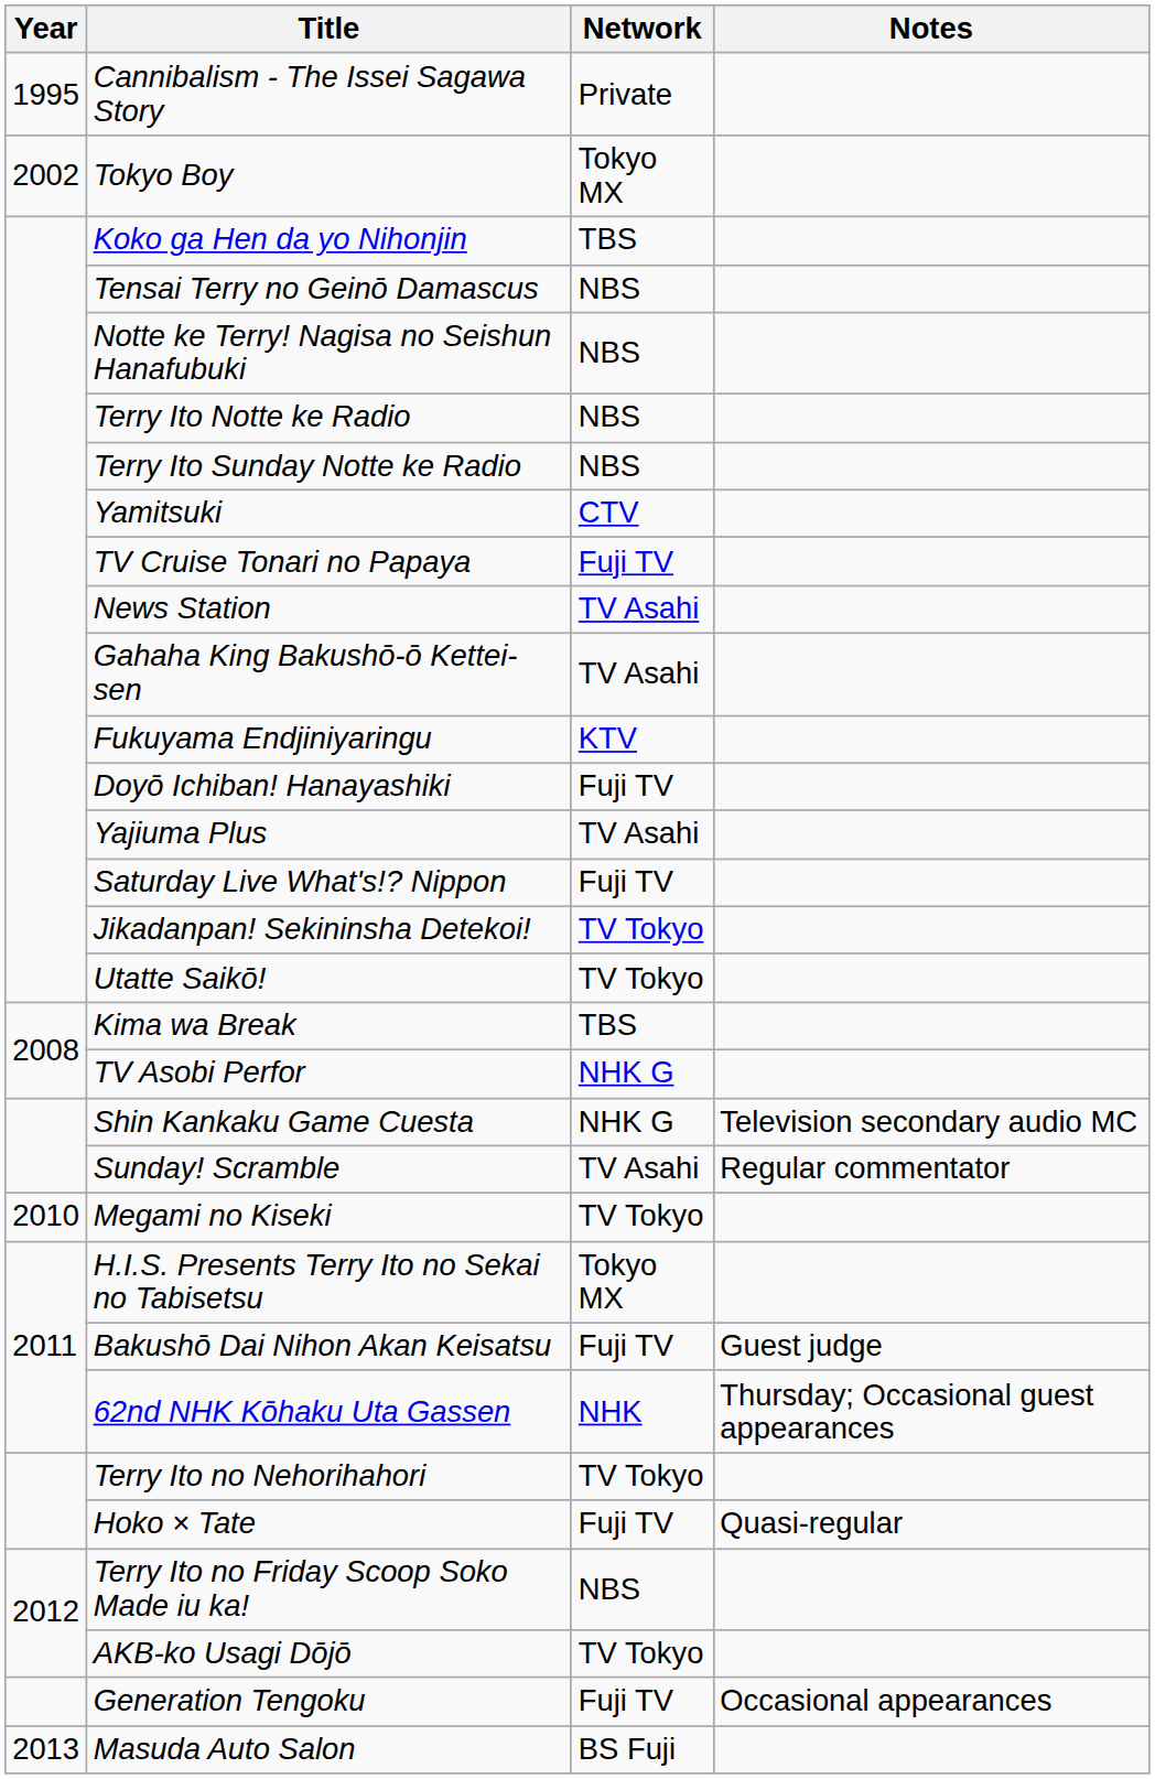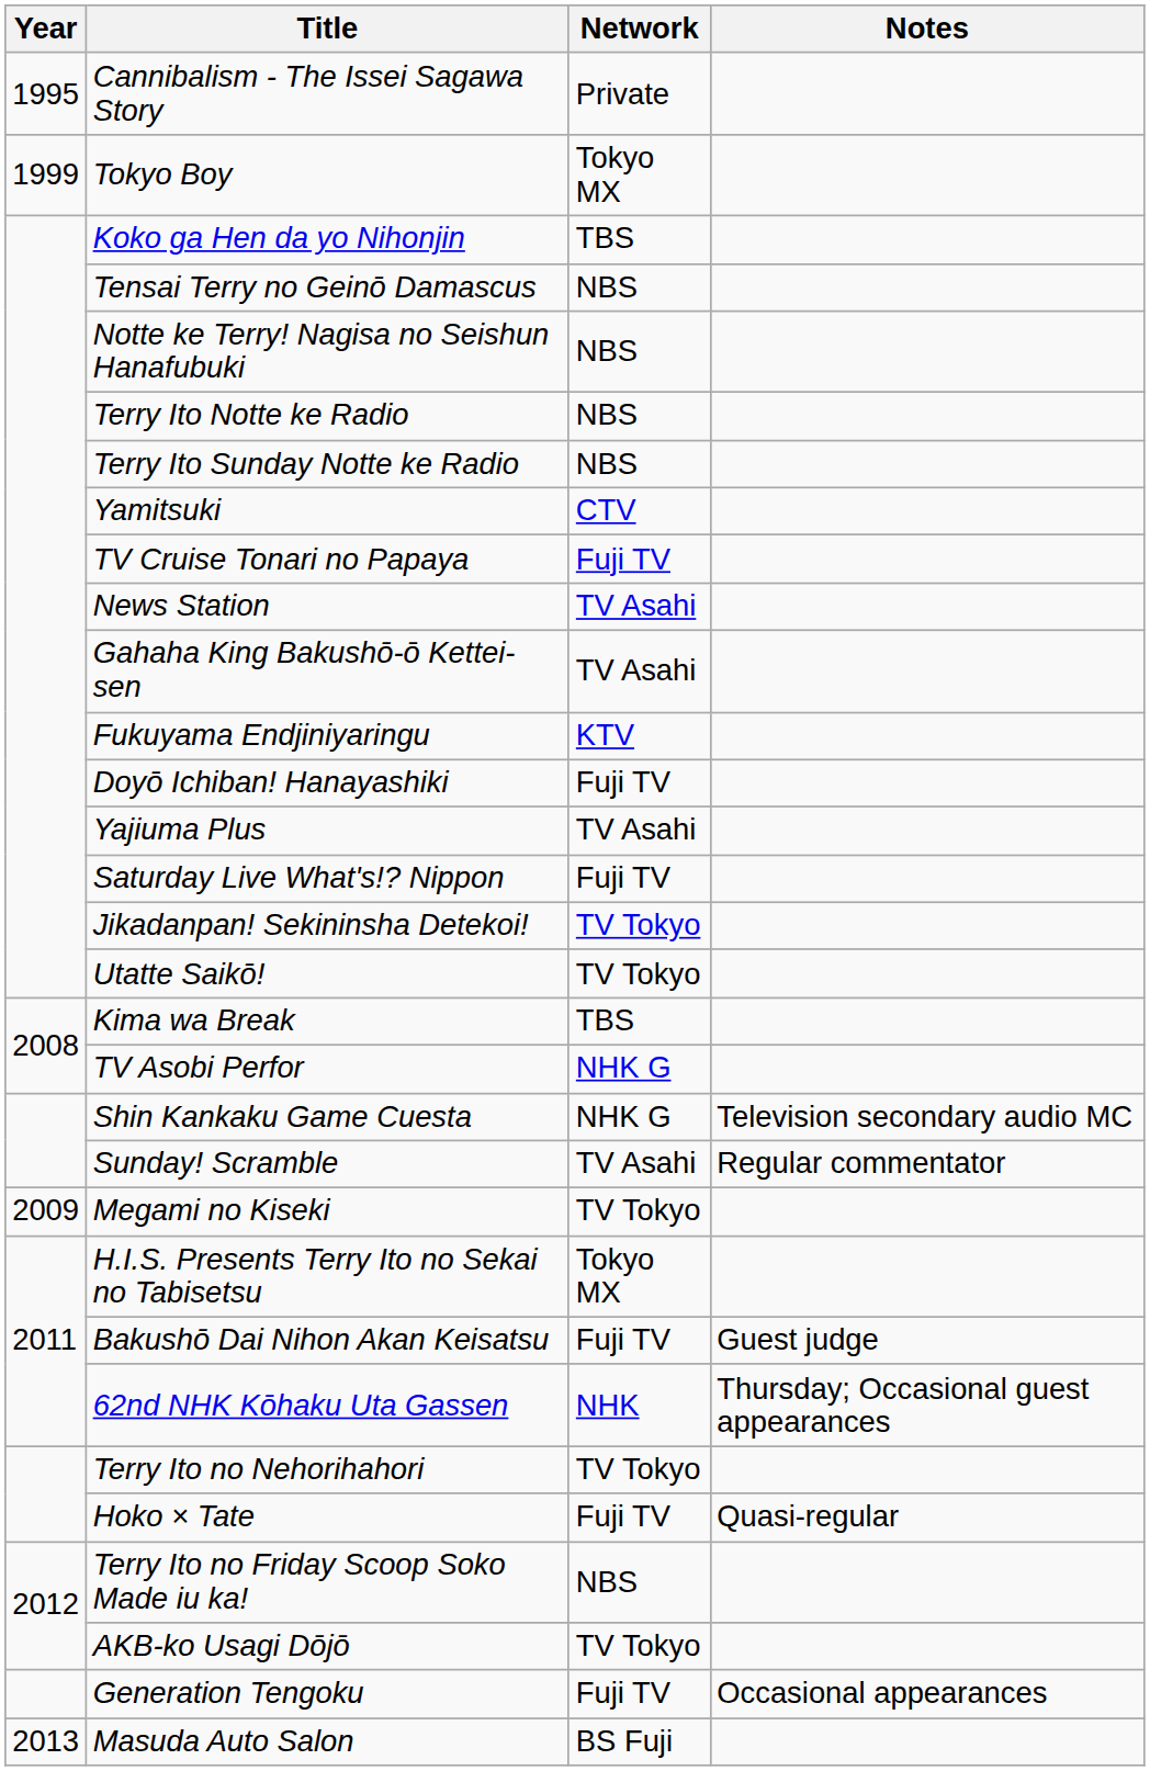 <table class="wikitable">
 <tr>
 <th>Year</th>
 <th>Title</th>
 <th>Network</th>
 <th>Notes</th>
 </tr>
 <tr>
 <td>1995</td>
 <td><em>Cannibalism - The Issei Sagawa Story</em></td>
 <td>Private</td>
 <td></td>
 </tr>
 <tr>
-<td>2002</td>
+<td>1999</td>
 <td><em>Tokyo Boy</em></td>
 <td>Tokyo MX</td>
 <td></td>
 </tr>
 <tr>
 <td rowspan="15"></td>
 <td><em><a href='#'>Koko ga Hen da yo Nihonjin</a></em></td>
 <td>TBS</td>
 <td></td>
 </tr>
 <tr>
 <td><em>Tensai Terry no Geinō Damascus</em></td>
 <td>NBS</td>
 <td></td>
 </tr>
 <tr>
 <td><em>Notte ke Terry! Nagisa no Seishun Hanafubuki</em></td>
 <td>NBS</td>
 <td></td>
 </tr>
 <tr>
 <td><em>Terry Ito Notte ke Radio</em></td>
 <td>NBS</td>
 <td></td>
 </tr>
 <tr>
 <td><em>Terry Ito Sunday Notte ke Radio</em></td>
 <td>NBS</td>
 <td></td>
 </tr>
 <tr>
 <td><em>Yamitsuki</em></td>
 <td><a href='#'>CTV</a></td>
 <td></td>
 </tr>
 <tr>
 <td><em>TV Cruise Tonari no Papaya</em></td>
 <td><a href='#'>Fuji TV</a></td>
 <td></td>
 </tr>
 <tr>
 <td><em>News Station</em></td>
 <td><a href='#'>TV Asahi</a></td>
 <td></td>
 </tr>
 <tr>
 <td><em>Gahaha King Bakushō-ō Kettei-sen</em></td>
 <td>TV Asahi</td>
 <td></td>
 </tr>
 <tr>
 <td><em>Fukuyama Endjiniyaringu</em></td>
 <td><a href='#'>KTV</a></td>
 <td></td>
 </tr>
 <tr>
 <td><em>Doyō Ichiban! Hanayashiki</em></td>
 <td>Fuji TV</td>
 <td></td>
 </tr>
 <tr>
 <td><em>Yajiuma Plus</em></td>
 <td>TV Asahi</td>
 <td></td>
 </tr>
 <tr>
 <td><em>Saturday Live What's!? Nippon</em></td>
 <td>Fuji TV</td>
 <td></td>
 </tr>
 <tr>
 <td><em>Jikadanpan! Sekininsha Detekoi!</em></td>
 <td><a href='#'>TV Tokyo</a></td>
 <td></td>
 </tr>
 <tr>
 <td><em>Utatte Saikō!</em></td>
 <td>TV Tokyo</td>
 <td></td>
 </tr>
 <tr>
 <td rowspan="2">2008</td>
 <td><em>Kima wa Break</em></td>
 <td>TBS</td>
 <td></td>
 </tr>
 <tr>
 <td><em>TV Asobi Perfor</em></td>
 <td><a href='#'>NHK G</a></td>
 <td></td>
 </tr>
 <tr>
 <td rowspan="2"></td>
 <td><em>Shin Kankaku Game Cuesta</em></td>
 <td>NHK G</td>
 <td>Television secondary audio MC</td>
 </tr>
 <tr>
 <td><em>Sunday! Scramble</em></td>
 <td>TV Asahi</td>
 <td>Regular commentator</td>
 </tr>
 <tr>
-<td>2010</td>
+<td>2009</td>
 <td><em>Megami no Kiseki</em></td>
 <td>TV Tokyo</td>
 <td></td>
 </tr>
 <tr>
 <td rowspan="3">2011</td>
 <td><em>H.I.S. Presents Terry Ito no Sekai no Tabisetsu</em></td>
 <td>Tokyo MX</td>
 <td></td>
 </tr>
 <tr>
 <td><em>Bakushō Dai Nihon Akan Keisatsu</em></td>
 <td>Fuji TV</td>
 <td>Guest judge</td>
 </tr>
 <tr>
 <td><em><a href='#'>62nd NHK Kōhaku Uta Gassen</a></em></td>
 <td><a href='#'>NHK</a></td>
 <td>Thursday; Occasional guest appearances</td>
 </tr>
 <tr>
 <td rowspan="2"></td>
 <td><em>Terry Ito no Nehorihahori</em></td>
 <td>TV Tokyo</td>
 <td></td>
 </tr>
 <tr>
 <td><em>Hoko × Tate</em></td>
 <td>Fuji TV</td>
 <td>Quasi-regular</td>
 </tr>
 <tr>
 <td rowspan="2">2012</td>
 <td><em>Terry Ito no Friday Scoop Soko Made iu ka!</em></td>
 <td>NBS</td>
 <td></td>
 </tr>
 <tr>
 <td><em>AKB-ko Usagi Dōjō</em></td>
 <td>TV Tokyo</td>
 <td></td>
 </tr>
 <tr>
 <td></td>
 <td><em>Generation Tengoku</em></td>
 <td>Fuji TV</td>
 <td>Occasional appearances</td>
 </tr>
 <tr>
 <td>2013</td>
 <td><em>Masuda Auto Salon</em></td>
 <td>BS Fuji</td>
 <td></td>
 </tr>
 </table>
